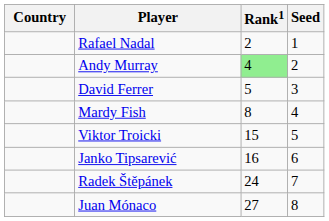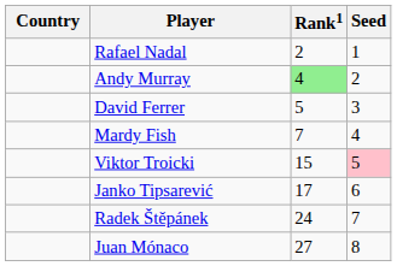 <table class="sortable wikitable">
 <tr>
 <th width="70">Country</th>
 <th width="175">Player</th>
 <th>Rank<sup>1</sup></th>
 <th>Seed</th>
 </tr>
 <tr>
 <td></td>
 <td><a href='#'>Rafael Nadal</a></td>
 <td>2</td>
 <td>1</td>
 </tr>
 <tr>
 <td></td>
 <td><a href='#'>Andy Murray</a></td>
 <td style="background: lightgreen;">4</td>
 <td>2</td>
 </tr>
 <tr>
 <td></td>
 <td><a href='#'>David Ferrer</a></td>
 <td>5</td>
 <td>3</td>
 </tr>
 <tr>
 <td></td>
 <td><a href='#'>Mardy Fish</a></td>
-<td>8</td>
+<td>7</td>
 <td>4</td>
 </tr>
 <tr>
 <td></td>
 <td><a href='#'>Viktor Troicki</a></td>
 <td>15</td>
-<td>5</td>
+<td style="background: pink;">5</td>
 </tr>
 <tr>
 <td></td>
 <td><a href='#'>Janko Tipsarević</a></td>
-<td>16</td>
+<td>17</td>
 <td>6</td>
 </tr>
 <tr>
 <td></td>
 <td><a href='#'>Radek Štěpánek</a></td>
 <td>24</td>
 <td>7</td>
 </tr>
 <tr>
 <td></td>
 <td><a href='#'>Juan Mónaco</a></td>
 <td>27</td>
 <td>8</td>
 </tr>
 </table>
